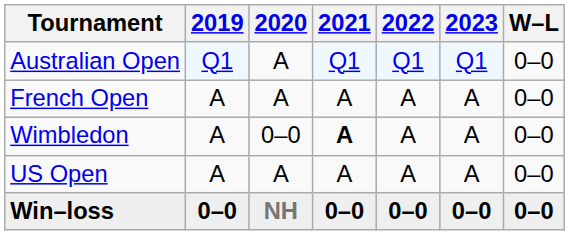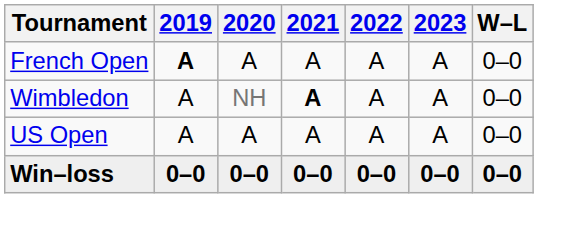 <table class="wikitable" style=text-align:center>
 <tr>
 <th>Tournament</th>
 <th><a href='#'>2019</a></th>
 <th><a href='#'>2020</a></th>
 <th><a href='#'>2021</a></th>
 <th><a href='#'>2022</a></th>
 <th><a href='#'>2023</a></th>
 <th>W–L</th>
 </tr>
 <tr>
-<td align=left><a href='#'>Australian Open</a></td>
-<td bgcolor=f0f8ff><a href='#'>Q1</a></td>
-<td>A</td>
-<td bgcolor=f0f8ff><a href='#'>Q1</a></td>
-<td bgcolor=f0f8ff><a href='#'>Q1</a></td>
-<td bgcolor=f0f8ff><a href='#'>Q1</a></td>
-<td>0–0</td>
-</tr>
-<tr>
 <td align=left><a href='#'>French Open</a></td>
-<td>A</td>
+<td><strong>A</strong></td>
 <td>A</td>
 <td>A</td>
 <td>A</td>
 <td>A</td>
 <td>0–0</td>
 </tr>
 <tr>
 <td align=left><a href='#'>Wimbledon</a></td>
 <td>A</td>
-<td>0–0</td>
+<td style=color:#767676>NH</td>
 <td><strong>A</strong></td>
 <td>A</td>
 <td>A</td>
 <td>0–0</td>
 </tr>
 <tr>
 <td align=left><a href='#'>US Open</a></td>
 <td>A</td>
 <td>A</td>
 <td>A</td>
 <td>A</td>
 <td>A</td>
 <td>0–0</td>
 </tr>
 <tr style=background:#efefef;font-weight:bold>
 <td align=left>Win–loss</td>
 <td>0–0</td>
-<td style=color:#767676>NH</td>
+<td>0–0</td>
 <td>0–0</td>
 <td>0–0</td>
 <td>0–0</td>
 <td>0–0</td>
 </tr>
 </table>
